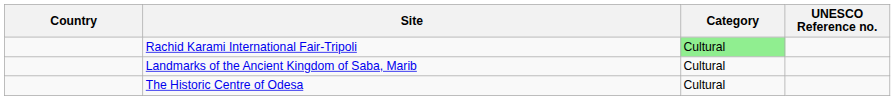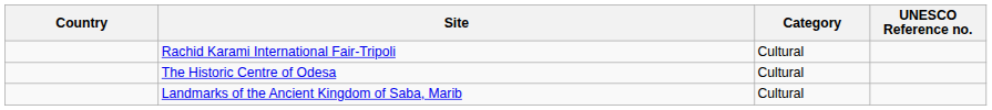 <table class="wikitable sortable" style="font-size:100%;">
 <tr>
 <th scope="col" width="175">Country</th>
 <th scope="col" width="700">Site</th>
 <th scope="col" width="130">Category</th>
 <th scope="col" width="130">UNESCO Reference no.</th>
 </tr>
 <tr>
 <td></td>
 <td><a href='#'>Rachid Karami International Fair-Tripoli</a></td>
-<td style="background: lightgreen;">Cultural</td>
-<td></td>
-</tr>
-<tr>
-<td></td>
-<td><a href='#'>Landmarks of the Ancient Kingdom of Saba, Marib</a></td>
 <td>Cultural</td>
 <td></td>
 </tr>
 <tr>
 <td></td>
 <td><a href='#'>The Historic Centre of Odesa</a></td>
 <td>Cultural</td>
 <td></td>
 </tr>
+<tr>
+<td></td>
+<td><a href='#'>Landmarks of the Ancient Kingdom of Saba, Marib</a></td>
+<td>Cultural</td>
+<td></td>
+</tr>
 </table>
